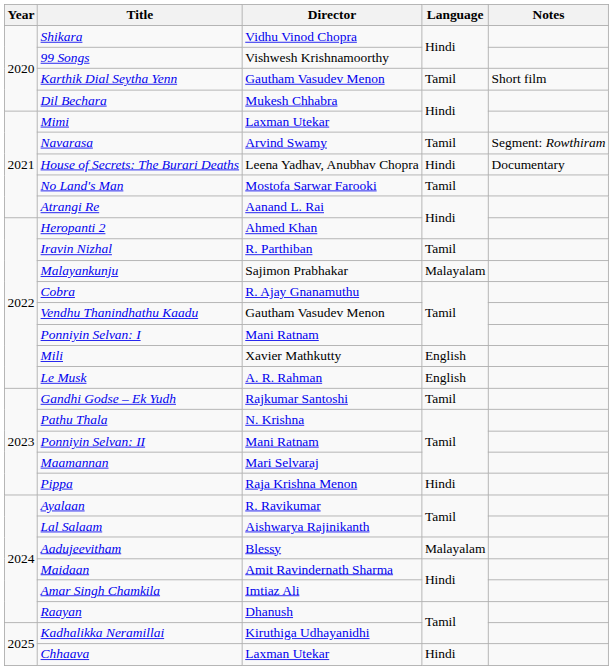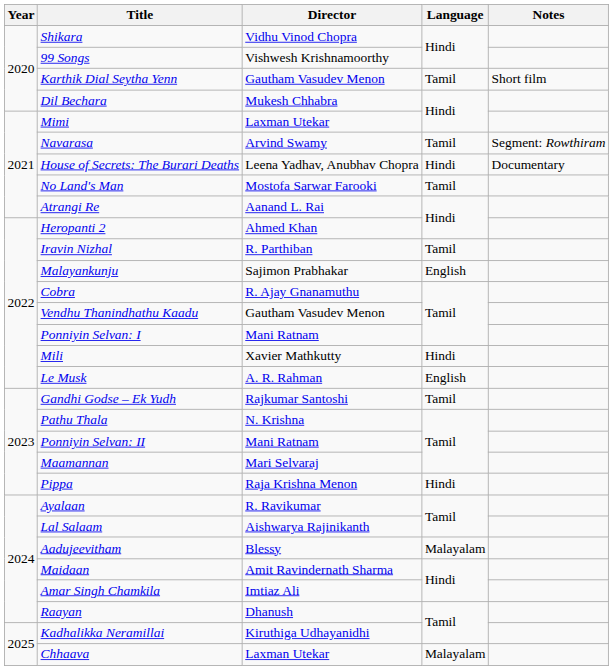 <table class="wikitable sortable">
 <tr>
 <th scope="row">Year</th>
 <th scope="row">Title</th>
 <th scope="row">Director</th>
 <th scope="row">Language</th>
 <th class="unsortable" scope="col">Notes</th>
 </tr>
 <tr>
 <td rowspan="4">2020</td>
 <td><em><a href='#'>Shikara</a></em></td>
 <td><a href='#'>Vidhu Vinod Chopra</a></td>
 <td rowspan="2">Hindi</td>
 <td></td>
 </tr>
 <tr>
 <td><em><a href='#'>99 Songs</a></em></td>
 <td>Vishwesh Krishnamoorthy</td>
 <td></td>
 </tr>
 <tr>
 <td><em><a href='#'>Karthik Dial Seytha Yenn</a></em></td>
 <td><a href='#'>Gautham Vasudev Menon</a></td>
 <td>Tamil</td>
 <td>Short film</td>
 </tr>
 <tr>
 <td><em><a href='#'>Dil Bechara</a></em></td>
 <td><a href='#'>Mukesh Chhabra</a></td>
 <td rowspan="2">Hindi</td>
 <td></td>
 </tr>
 <tr>
 <td rowspan="5">2021</td>
 <td><em><a href='#'>Mimi</a></em></td>
 <td><a href='#'>Laxman Utekar</a></td>
 <td></td>
 </tr>
 <tr>
 <td><em><a href='#'>Navarasa</a></em></td>
 <td><a href='#'>Arvind Swamy</a></td>
 <td>Tamil</td>
 <td>Segment: <em>Rowthiram</em></td>
 </tr>
 <tr>
 <td><em><a href='#'>House of Secrets: The Burari Deaths</a></em></td>
 <td>Leena Yadhav, Anubhav Chopra</td>
 <td>Hindi</td>
 <td>Documentary</td>
 </tr>
 <tr>
 <td><em><a href='#'>No Land's Man</a></em></td>
 <td><a href='#'>Mostofa Sarwar Farooki</a></td>
 <td>Tamil</td>
 <td></td>
 </tr>
 <tr>
 <td><em><a href='#'>Atrangi Re</a></em></td>
 <td><a href='#'>Aanand L. Rai</a></td>
 <td rowspan="2">Hindi</td>
 <td></td>
 </tr>
 <tr>
 <td rowspan="8">2022</td>
 <td><em><a href='#'>Heropanti 2</a></em></td>
 <td><a href='#'>Ahmed Khan</a></td>
 <td></td>
 </tr>
 <tr>
 <td><em><a href='#'>Iravin Nizhal</a></em></td>
 <td><a href='#'>R. Parthiban</a></td>
 <td>Tamil</td>
 <td></td>
 </tr>
 <tr>
 <td><em><a href='#'>Malayankunju</a></em></td>
 <td>Sajimon Prabhakar</td>
-<td>Malayalam</td>
+<td>English</td>
 <td></td>
 </tr>
 <tr>
 <td><em><a href='#'>Cobra</a></em></td>
 <td><a href='#'>R. Ajay Gnanamuthu</a></td>
 <td rowspan="3">Tamil</td>
 <td></td>
 </tr>
 <tr>
 <td><em><a href='#'>Vendhu Thanindhathu Kaadu</a></em></td>
 <td>Gautham Vasudev Menon</td>
 <td></td>
 </tr>
 <tr>
 <td><em><a href='#'>Ponniyin Selvan: I</a></em></td>
 <td><a href='#'>Mani Ratnam</a></td>
 <td></td>
 </tr>
 <tr>
 <td><em><a href='#'>Mili</a></em></td>
 <td>Xavier Mathkutty</td>
-<td>English</td>
+<td>Hindi</td>
 <td></td>
 </tr>
 <tr>
 <td><em><a href='#'>Le Musk</a></em></td>
 <td><a href='#'>A. R. Rahman</a></td>
 <td>English</td>
 <td></td>
 </tr>
 <tr>
 <td rowspan="5">2023</td>
 <td><em><a href='#'>Gandhi Godse – Ek Yudh</a></em></td>
 <td><a href='#'>Rajkumar Santoshi</a></td>
 <td>Tamil</td>
 <td></td>
 </tr>
 <tr>
 <td><em><a href='#'>Pathu Thala</a></em></td>
 <td><a href='#'>N. Krishna</a></td>
 <td rowspan="3">Tamil</td>
 <td></td>
 </tr>
 <tr>
 <td><em><a href='#'>Ponniyin Selvan: II</a></em></td>
 <td><a href='#'>Mani Ratnam</a></td>
 <td></td>
 </tr>
 <tr>
 <td><em><a href='#'>Maamannan</a></em></td>
 <td><a href='#'>Mari Selvaraj</a></td>
 <td></td>
 </tr>
 <tr>
 <td><em><a href='#'>Pippa</a></em></td>
 <td><a href='#'>Raja Krishna Menon</a></td>
 <td>Hindi</td>
 <td></td>
 </tr>
 <tr>
 <td rowspan="6">2024</td>
 <td><em><a href='#'>Ayalaan</a></em></td>
 <td><a href='#'>R. Ravikumar</a></td>
 <td rowspan="2">Tamil</td>
 <td></td>
 </tr>
 <tr>
 <td><em><a href='#'>Lal Salaam</a></em></td>
 <td><a href='#'>Aishwarya Rajinikanth</a></td>
 <td></td>
 </tr>
 <tr>
 <td><em><a href='#'>Aadujeevitham</a></em></td>
 <td><a href='#'>Blessy</a></td>
 <td>Malayalam</td>
 <td></td>
 </tr>
 <tr>
 <td><em><a href='#'>Maidaan</a></em></td>
 <td><a href='#'>Amit Ravindernath Sharma</a></td>
 <td rowspan="2">Hindi</td>
 <td></td>
 </tr>
 <tr>
 <td><em><a href='#'>Amar Singh Chamkila</a></em></td>
 <td><a href='#'>Imtiaz Ali</a></td>
 <td></td>
 </tr>
 <tr>
 <td><em><a href='#'>Raayan</a></em></td>
 <td><a href='#'>Dhanush</a></td>
 <td rowspan="2">Tamil</td>
 <td></td>
 </tr>
 <tr>
 <td rowspan="2">2025</td>
 <td><em><a href='#'>Kadhalikka Neramillai</a></em></td>
 <td><a href='#'>Kiruthiga Udhayanidhi</a></td>
 <td></td>
 </tr>
 <tr>
 <td><em><a href='#'>Chhaava</a></em></td>
 <td><a href='#'>Laxman Utekar</a></td>
-<td>Hindi</td>
+<td>Malayalam</td>
 <td></td>
 </tr>
 </table>
